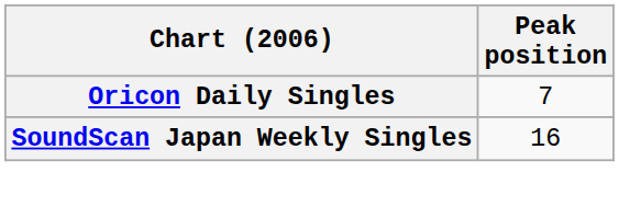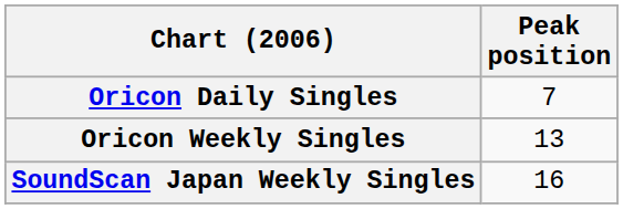 <table class="wikitable sortable plainrowheaders">
 <tr>
 <th scope="col">Chart (2006)</th>
 <th scope="col">Peak<br>position</th>
 </tr>
 <tr>
 <th scope="row"><a href='#'>Oricon</a> Daily Singles</th>
 <td align="center">7</td>
 </tr>
 <tr>
+<th scope="row">Oricon Weekly Singles</th>
+<td align="center">13</td>
+</tr>
+<tr>
 <th scope="row"><a href='#'>SoundScan</a> Japan Weekly Singles</th>
 <td align="center">16</td>
 </tr>
 </table>
